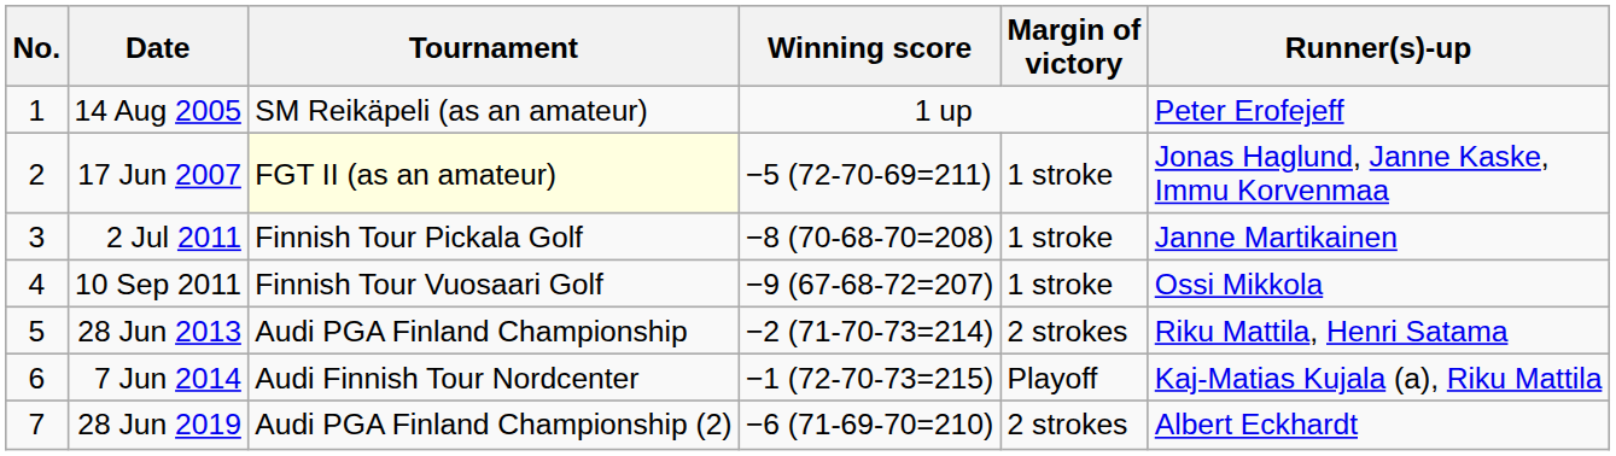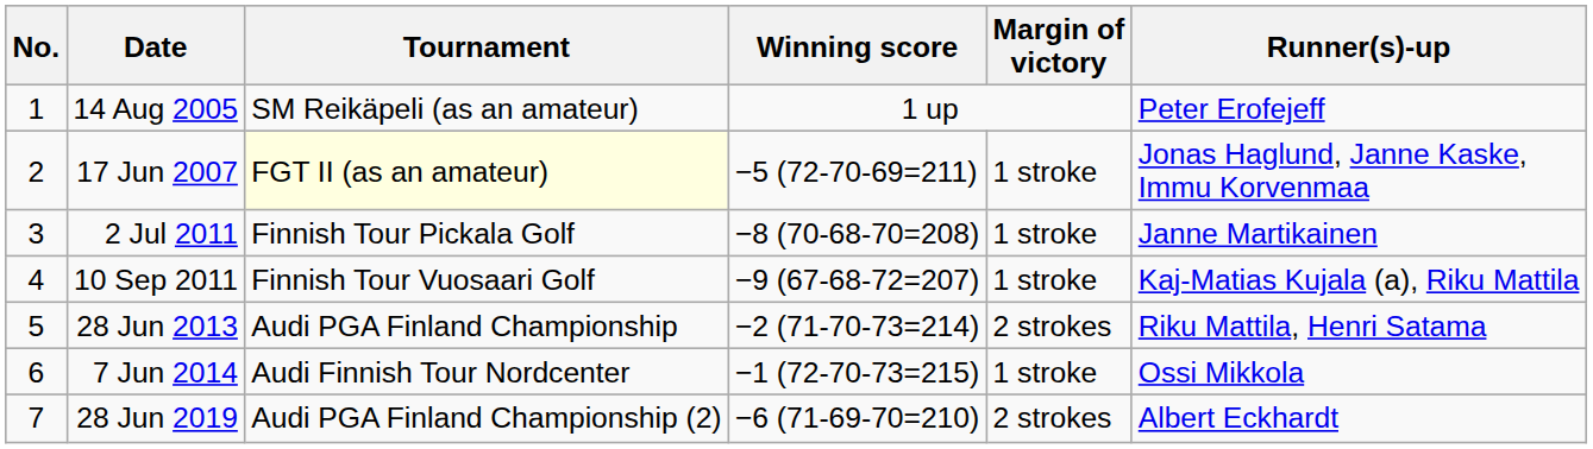 <table class="wikitable" style="font-size:95%;">
 <tr>
 <th>No.</th>
 <th>Date</th>
 <th>Tournament</th>
 <th>Winning score</th>
 <th>Margin of<br>victory</th>
 <th>Runner(s)-up</th>
 </tr>
 <tr>
 <td align=center>1</td>
 <td align=right>14 Aug <a href='#'>2005</a></td>
 <td>SM Reikäpeli (as an amateur)</td>
 <td colspan=2 align=center>1 up</td>
 <td> <a href='#'>Peter Erofejeff</a></td>
 </tr>
 <tr>
 <td align=center>2</td>
 <td align=right>17 Jun <a href='#'>2007</a></td>
 <td style="background: lightyellow;">FGT II (as an amateur)</td>
 <td>−5 (72-70-69=211)</td>
 <td>1 stroke</td>
 <td> <a href='#'>Jonas Haglund</a>,  <a href='#'>Janne Kaske</a>,<br> <a href='#'>Immu Korvenmaa</a></td>
 </tr>
 <tr>
 <td align=center>3</td>
 <td align=right>2 Jul <a href='#'>2011</a></td>
 <td>Finnish Tour Pickala Golf</td>
 <td>−8 (70-68-70=208)</td>
 <td>1 stroke</td>
 <td> <a href='#'>Janne Martikainen</a></td>
 </tr>
 <tr>
 <td align=center>4</td>
 <td align=right>10 Sep 2011</td>
 <td>Finnish Tour Vuosaari Golf</td>
 <td>−9 (67-68-72=207)</td>
 <td>1 stroke</td>
-<td> <a href='#'>Ossi Mikkola</a></td>
+<td> <a href='#'>Kaj-Matias Kujala</a> (a),  <a href='#'>Riku Mattila</a></td>
 </tr>
 <tr>
 <td align=center>5</td>
 <td align=right>28 Jun <a href='#'>2013</a></td>
 <td>Audi PGA Finland Championship</td>
 <td>−2 (71-70-73=214)</td>
 <td>2 strokes</td>
 <td> <a href='#'>Riku Mattila</a>,  <a href='#'>Henri Satama</a></td>
 </tr>
 <tr>
 <td align=center>6</td>
 <td align=right>7 Jun <a href='#'>2014</a></td>
 <td>Audi Finnish Tour Nordcenter</td>
 <td>−1 (72-70-73=215)</td>
-<td>Playoff</td>
-<td> <a href='#'>Kaj-Matias Kujala</a> (a),  <a href='#'>Riku Mattila</a></td>
+<td>1 stroke</td>
+<td> <a href='#'>Ossi Mikkola</a></td>
 </tr>
 <tr>
 <td align=center>7</td>
 <td align=right>28 Jun <a href='#'>2019</a></td>
 <td>Audi PGA Finland Championship (2)</td>
 <td>−6 (71-69-70=210)</td>
 <td>2 strokes</td>
 <td> <a href='#'>Albert Eckhardt</a></td>
 </tr>
 </table>
